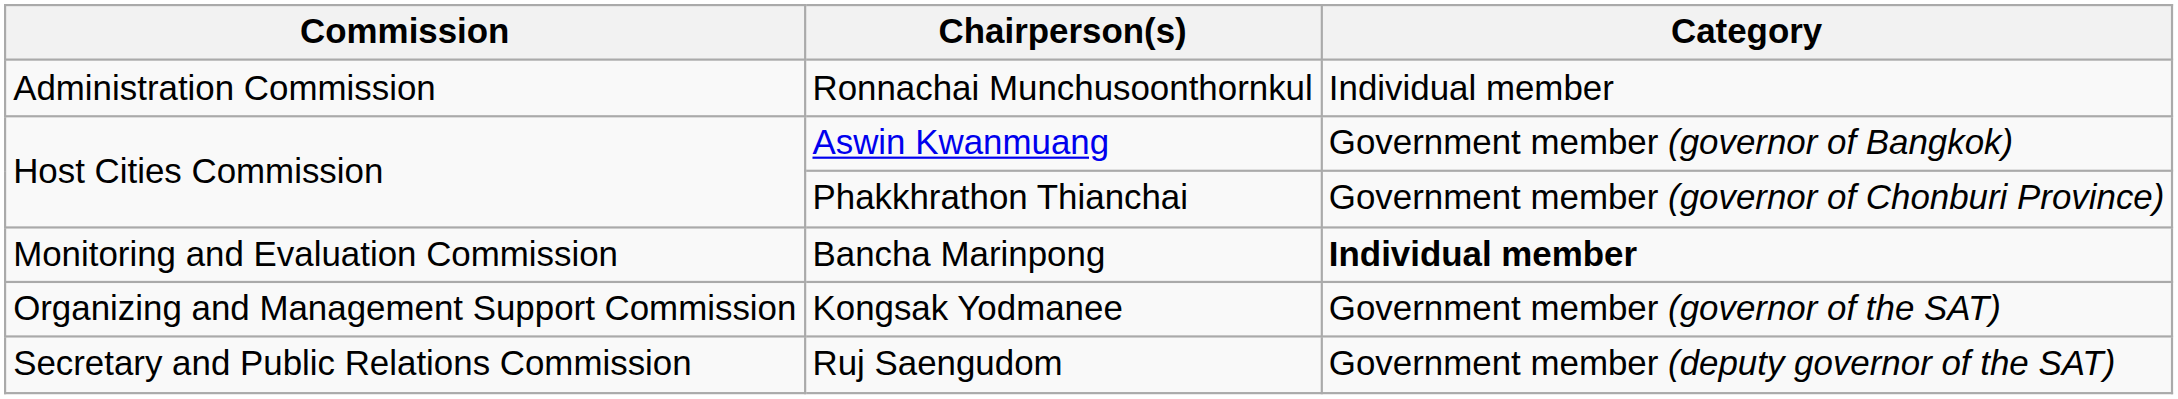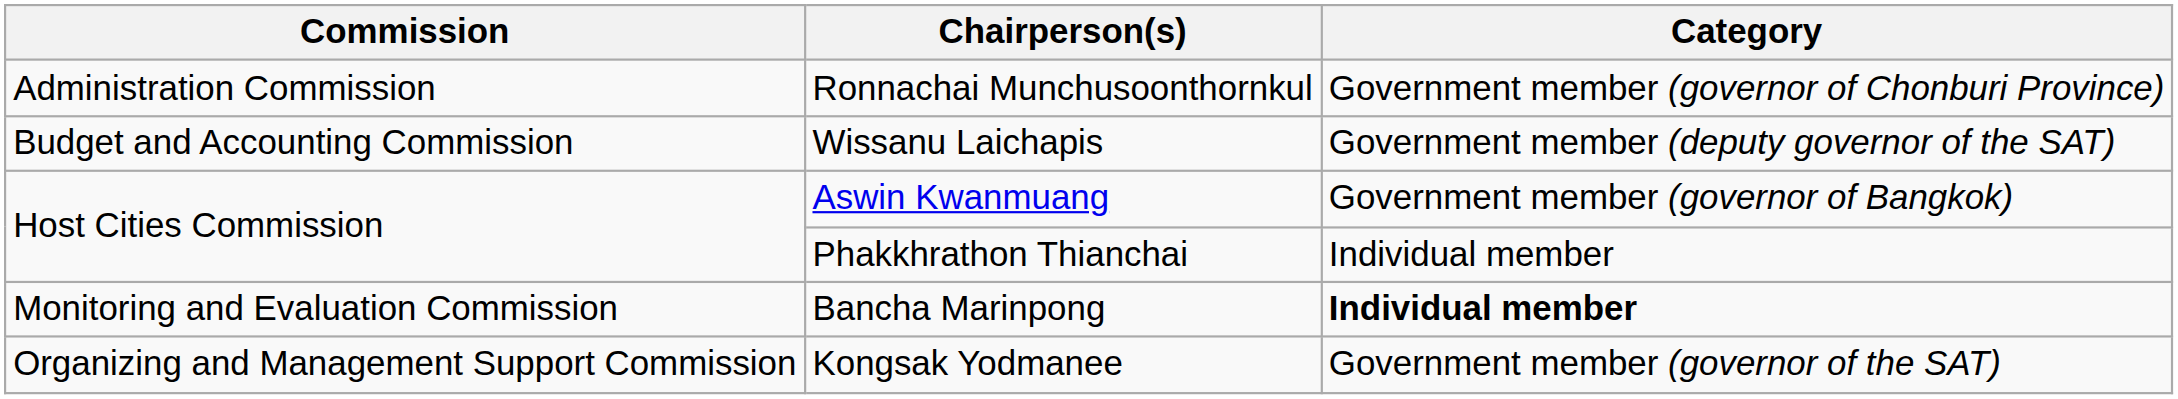 <table class="wikitable">
 <tr>
 <th>Commission</th>
 <th>Chairperson(s)</th>
 <th>Category</th>
 </tr>
 <tr>
 <td>Administration Commission</td>
 <td>Ronnachai Munchusoonthornkul</td>
-<td>Individual member</td>
+<td>Government member <em>(governor of Chonburi Province)</em></td>
+</tr>
+<tr>
+<td>Budget and Accounting Commission</td>
+<td>Wissanu Laichapis</td>
+<td>Government member <em>(deputy governor of the SAT)</em></td>
 </tr>
 <tr>
 <td rowspan=2>Host Cities Commission</td>
 <td><a href='#'>Aswin Kwanmuang</a></td>
 <td>Government member <em>(governor of Bangkok)</em></td>
 </tr>
 <tr>
 <td>Phakkhrathon Thianchai</td>
-<td>Government member <em>(governor of Chonburi Province)</em></td>
+<td>Individual member</td>
 </tr>
 <tr>
 <td>Monitoring and Evaluation Commission</td>
 <td>Bancha Marinpong</td>
 <td><strong>Individual member</strong></td>
 </tr>
 <tr>
 <td>Organizing and Management Support Commission</td>
 <td>Kongsak Yodmanee</td>
 <td>Government member <em>(governor of the SAT)</em></td>
 </tr>
-<tr>
-<td>Secretary and Public Relations Commission</td>
-<td>Ruj Saengudom</td>
-<td>Government member <em>(deputy governor of the SAT)</em></td>
-</tr>
 </table>
